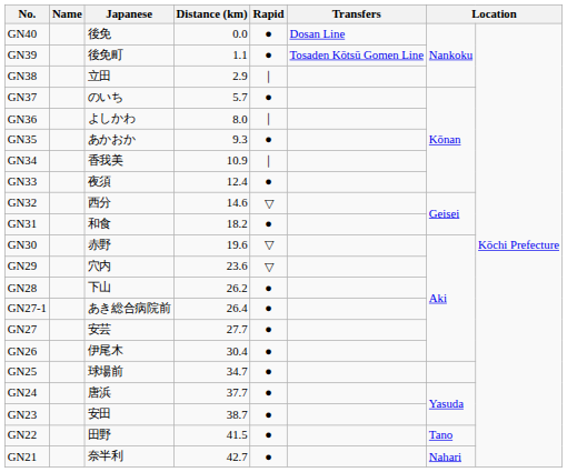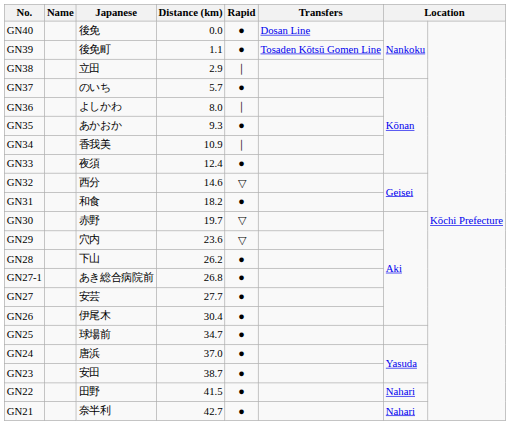 <table class="wikitable">
 <tr>
 <th>No.</th>
 <th>Name</th>
 <th>Japanese</th>
 <th>Distance (km)</th>
 <th>Rapid</th>
 <th>Transfers</th>
 <th colspan="2">Location</th>
 </tr>
 <tr>
 <td>GN40</td>
 <td></td>
 <td>後免</td>
 <td style="text-align: right;">0.0</td>
 <td style="text-align: center;">●</td>
 <td><a href='#'>Dosan Line</a></td>
 <td rowspan="3"><a href='#'>Nankoku</a></td>
 <td rowspan="21"><a href='#'>Kōchi Prefecture</a></td>
 </tr>
 <tr>
 <td>GN39</td>
 <td></td>
 <td>後免町</td>
 <td style="text-align: right;">1.1</td>
 <td style="text-align: center;">●</td>
 <td><a href='#'>Tosaden Kōtsū Gomen Line</a></td>
 </tr>
 <tr>
 <td>GN38</td>
 <td></td>
 <td>立田</td>
 <td style="text-align: right;">2.9</td>
 <td style="text-align: center;">｜</td>
 <td> </td>
 </tr>
 <tr>
 <td>GN37</td>
 <td></td>
 <td>のいち</td>
 <td style="text-align: right;">5.7</td>
 <td style="text-align: center;">●</td>
 <td> </td>
 <td rowspan="5"><a href='#'>Kōnan</a></td>
 </tr>
 <tr>
 <td>GN36</td>
 <td></td>
 <td>よしかわ</td>
 <td style="text-align: right;">8.0</td>
 <td style="text-align: center;">｜</td>
 <td> </td>
 </tr>
 <tr>
 <td>GN35</td>
 <td></td>
 <td>あかおか</td>
 <td style="text-align: right;">9.3</td>
 <td style="text-align: center;">●</td>
 <td> </td>
 </tr>
 <tr>
 <td>GN34</td>
 <td></td>
 <td>香我美</td>
 <td style="text-align: right;">10.9</td>
 <td style="text-align: center;">｜</td>
 <td> </td>
 </tr>
 <tr>
 <td>GN33</td>
 <td></td>
 <td>夜須</td>
 <td style="text-align: right;">12.4</td>
 <td style="text-align: center;">●</td>
 <td> </td>
 </tr>
 <tr>
 <td>GN32</td>
 <td></td>
 <td>西分</td>
 <td style="text-align: right;">14.6</td>
 <td style="text-align: center;">▽</td>
 <td> </td>
 <td rowspan="2"><a href='#'>Geisei</a></td>
 </tr>
 <tr>
 <td>GN31</td>
 <td></td>
 <td>和食</td>
 <td style="text-align: right;">18.2</td>
 <td style="text-align: center;">●</td>
 <td> </td>
 </tr>
 <tr>
 <td>GN30</td>
 <td></td>
 <td>赤野</td>
-<td style="text-align: right;">19.6</td>
+<td style="text-align: right;">19.7</td>
 <td style="text-align: center;">▽</td>
 <td> </td>
 <td rowspan="6"><a href='#'>Aki</a></td>
 </tr>
 <tr>
 <td>GN29</td>
 <td></td>
 <td>穴内</td>
 <td style="text-align: right;">23.6</td>
 <td style="text-align: center;">▽</td>
 <td> </td>
 </tr>
 <tr>
 <td>GN28</td>
 <td></td>
 <td>下山</td>
 <td style="text-align: right;">26.2</td>
 <td style="text-align: center;">●</td>
 <td> </td>
 </tr>
 <tr>
 <td>GN27-1</td>
 <td></td>
 <td>あき総合病院前</td>
-<td style="text-align: right;">26.4</td>
+<td style="text-align: right;">26.8</td>
 <td style="text-align: center;">●</td>
 <td> </td>
 </tr>
 <tr>
 <td>GN27</td>
 <td></td>
 <td>安芸</td>
 <td style="text-align: right;">27.7</td>
 <td style="text-align: center;">●</td>
 <td> </td>
 </tr>
 <tr>
 <td>GN26</td>
 <td></td>
 <td>伊尾木</td>
 <td style="text-align: right;">30.4</td>
 <td style="text-align: center;">●</td>
 <td> </td>
 </tr>
 <tr>
 <td>GN25</td>
 <td></td>
 <td>球場前</td>
 <td style="text-align: right;">34.7</td>
 <td style="text-align: center;">●</td>
 <td> </td>
 </tr>
 <tr>
 <td>GN24</td>
 <td></td>
 <td>唐浜</td>
-<td style="text-align: right;">37.7</td>
+<td style="text-align: right;">37.0</td>
 <td style="text-align: center;">●</td>
 <td> </td>
 <td rowspan="2"><a href='#'>Yasuda</a></td>
 </tr>
 <tr>
 <td>GN23</td>
 <td></td>
 <td>安田</td>
 <td style="text-align: right;">38.7</td>
 <td style="text-align: center;">●</td>
 <td> </td>
 </tr>
 <tr>
 <td>GN22</td>
 <td></td>
 <td>田野</td>
 <td style="text-align: right;">41.5</td>
 <td style="text-align: center;">●</td>
 <td> </td>
-<td><a href='#'>Tano</a></td>
+<td><a href='#'>Nahari</a></td>
 </tr>
 <tr>
 <td>GN21</td>
 <td></td>
 <td>奈半利</td>
 <td style="text-align: right;">42.7</td>
 <td style="text-align: center;">●</td>
 <td> </td>
 <td><a href='#'>Nahari</a></td>
 </tr>
 </table>
